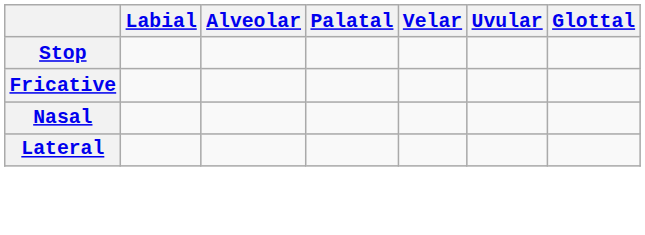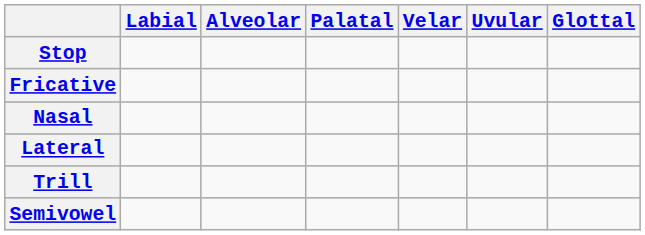 <table class="wikitable">
 <tr>
 <th></th>
 <th><a href='#'>Labial</a></th>
 <th><a href='#'>Alveolar</a></th>
 <th><a href='#'>Palatal</a></th>
 <th><a href='#'>Velar</a></th>
 <th><a href='#'>Uvular</a></th>
 <th><a href='#'>Glottal</a></th>
 </tr>
 <tr>
 <th><a href='#'>Stop</a></th>
 <td> </td>
 <td> </td>
 <td> </td>
 <td> </td>
 <td></td>
 <td></td>
 </tr>
 <tr>
 <th><a href='#'>Fricative</a></th>
 <td></td>
 <td></td>
 <td></td>
 <td></td>
 <td></td>
 <td></td>
 </tr>
 <tr>
 <th><a href='#'>Nasal</a></th>
 <td></td>
 <td></td>
 <td></td>
 <td></td>
 <td></td>
 <td></td>
 </tr>
 <tr>
 <th><a href='#'>Lateral</a></th>
 <td></td>
 <td></td>
 <td></td>
 <td></td>
 <td></td>
 <td></td>
 </tr>
+<tr>
+<th><a href='#'>Trill</a></th>
+<td></td>
+<td></td>
+<td></td>
+<td></td>
+<td></td>
+<td></td>
+</tr>
+<tr>
+<th><a href='#'>Semivowel</a></th>
+<td></td>
+<td></td>
+<td></td>
+<td></td>
+<td></td>
+<td></td>
+</tr>
 </table>
